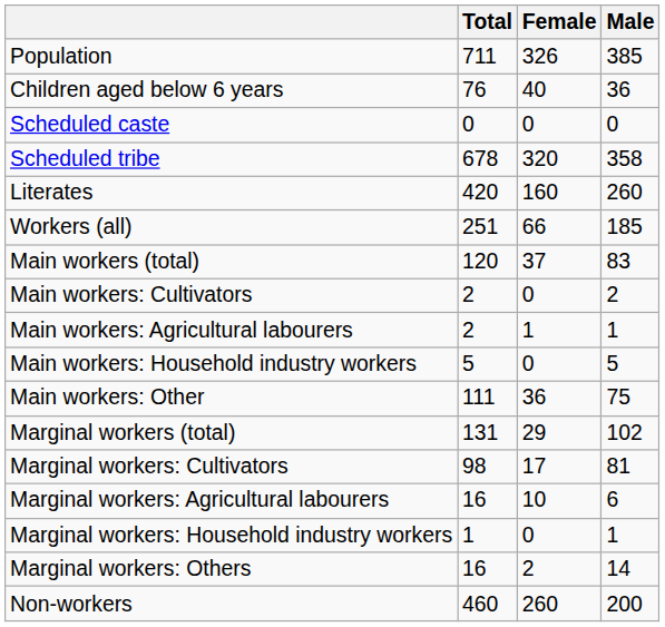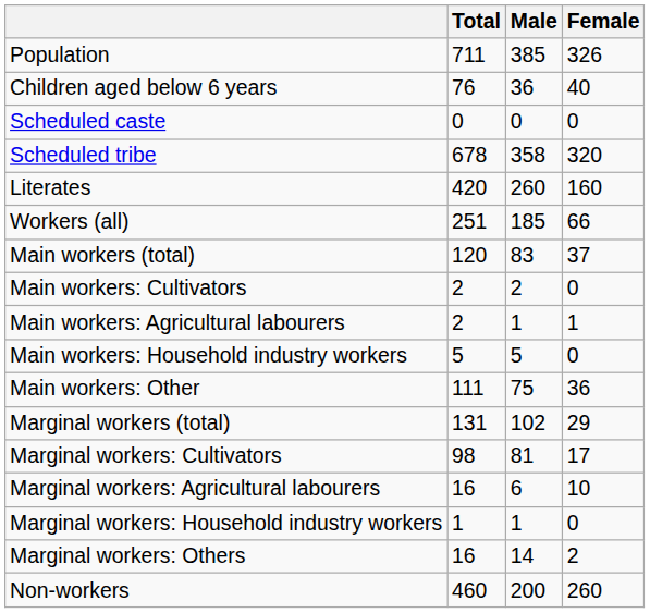 <table class="wikitable sortable">
 <tr>
 <th></th>
 <th>Total</th>
+<th>Male</th>
 <th>Female</th>
-<th>Male</th>
 </tr>
 <tr>
 <td>Population</td>
 <td>711</td>
+<td>385</td>
 <td>326</td>
-<td>385</td>
 </tr>
 <tr>
 <td>Children aged below 6 years</td>
 <td>76</td>
+<td>36</td>
 <td>40</td>
-<td>36</td>
 </tr>
 <tr>
 <td><a href='#'>Scheduled caste</a></td>
 <td>0</td>
 <td>0</td>
 <td>0</td>
 </tr>
 <tr>
 <td><a href='#'>Scheduled tribe</a></td>
 <td>678</td>
+<td>358</td>
 <td>320</td>
-<td>358</td>
 </tr>
 <tr>
 <td>Literates</td>
 <td>420</td>
+<td>260</td>
 <td>160</td>
-<td>260</td>
 </tr>
 <tr>
 <td>Workers (all)</td>
 <td>251</td>
+<td>185</td>
 <td>66</td>
-<td>185</td>
 </tr>
 <tr>
 <td>Main workers (total)</td>
 <td>120</td>
+<td>83</td>
 <td>37</td>
-<td>83</td>
 </tr>
 <tr>
 <td>Main workers: Cultivators</td>
 <td>2</td>
+<td>2</td>
 <td>0</td>
-<td>2</td>
 </tr>
 <tr>
 <td>Main workers: Agricultural labourers</td>
 <td>2</td>
 <td>1</td>
 <td>1</td>
 </tr>
 <tr>
 <td>Main workers: Household industry workers</td>
 <td>5</td>
+<td>5</td>
 <td>0</td>
-<td>5</td>
 </tr>
 <tr>
 <td>Main workers: Other</td>
 <td>111</td>
+<td>75</td>
 <td>36</td>
-<td>75</td>
 </tr>
 <tr>
 <td>Marginal workers (total)</td>
 <td>131</td>
+<td>102</td>
 <td>29</td>
-<td>102</td>
 </tr>
 <tr>
 <td>Marginal workers: Cultivators</td>
 <td>98</td>
+<td>81</td>
 <td>17</td>
-<td>81</td>
 </tr>
 <tr>
 <td>Marginal workers: Agricultural labourers</td>
 <td>16</td>
+<td>6</td>
 <td>10</td>
-<td>6</td>
 </tr>
 <tr>
 <td>Marginal workers: Household industry workers</td>
 <td>1</td>
+<td>1</td>
 <td>0</td>
-<td>1</td>
 </tr>
 <tr>
 <td>Marginal workers: Others</td>
 <td>16</td>
+<td>14</td>
 <td>2</td>
-<td>14</td>
 </tr>
 <tr>
 <td>Non-workers</td>
 <td>460</td>
+<td>200</td>
 <td>260</td>
-<td>200</td>
 </tr>
 </table>
